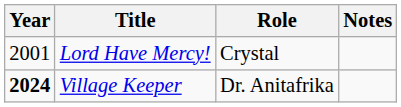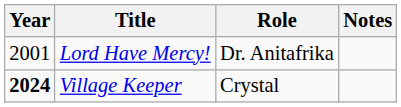 <table class="wikitable">
 <tr>
 <th>Year</th>
 <th>Title</th>
 <th>Role</th>
 <th>Notes</th>
 </tr>
 <tr>
 <td>2001</td>
 <td><em><a href='#'>Lord Have Mercy!</a></em></td>
-<td>Crystal</td>
+<td>Dr. Anitafrika</td>
 <td></td>
 </tr>
 <tr>
 <td><strong>2024</strong></td>
 <td><em><a href='#'>Village Keeper</a></em></td>
-<td>Dr. Anitafrika</td>
+<td>Crystal</td>
 <td></td>
 </tr>
 </table>
